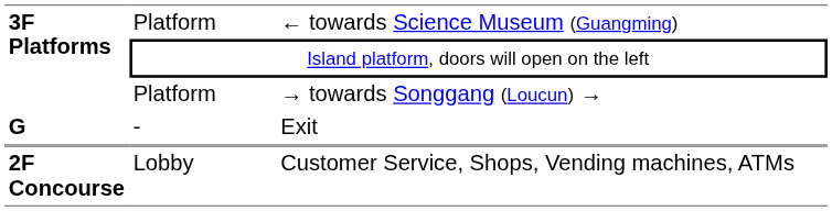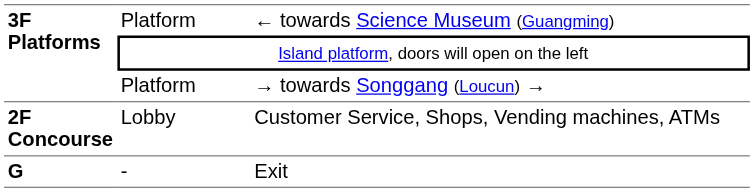 <table table border=0 cellspacing=0 cellpadding=3>
 <tr>
 <td style="border-top:solid 1px gray;" rowspan=3 valign=top><strong>3F<br>Platforms</strong></td>
 <td style="border-top:solid 1px gray;" valign=top>Platform</td>
 <td style="border-top:solid 1px gray;" valign=top>←  towards <a href='#'>Science Museum</a> <small>(<a href='#'>Guangming</a>)</small></td>
 </tr>
 <tr>
 <td style="border-right:solid 2px black;border-left:solid 2px black;border-top:solid 2px black;border-bottom:solid 2px black;text-align:center;" colspan=2><small><a href='#'>Island platform</a>, doors will open on the left</small></td>
 </tr>
 <tr>
 <td>Platform</td>
 <td><span>→</span>  towards <a href='#'>Songgang</a> <small>(<a href='#'>Loucun</a>)</small> →</td>
 </tr>
 <tr>
+<td style="border-bottom:solid 1px gray; border-top:solid 1px gray;" valign=top width=50><strong>2F<br>Concourse</strong></td>
+<td style="border-bottom:solid 1px gray; border-top:solid 1px gray;" valign=top width=100>Lobby</td>
+<td style="border-bottom:solid 1px gray; border-top:solid 1px gray;" valign=top width=390>Customer Service, Shops, Vending machines, ATMs</td>
+</tr>
+<tr>
 <td style="border-bottom:solid 1px gray;" width=50 valign=top><strong>G</strong></td>
 <td style="border-bottom:solid 1px gray;" width=100 valign=top>-</td>
 <td style="border-bottom:solid 1px gray;" width=390 valign=top>Exit</td>
 </tr>
-<tr>
-<td style="border-bottom:solid 1px gray; border-top:solid 1px gray;" valign=top width=50><strong>2F<br>Concourse</strong></td>
-<td style="border-bottom:solid 1px gray; border-top:solid 1px gray;" valign=top width=100>Lobby</td>
-<td style="border-bottom:solid 1px gray; border-top:solid 1px gray;" valign=top width=390>Customer Service, Shops, Vending machines, ATMs</td>
-</tr>
 </table>
